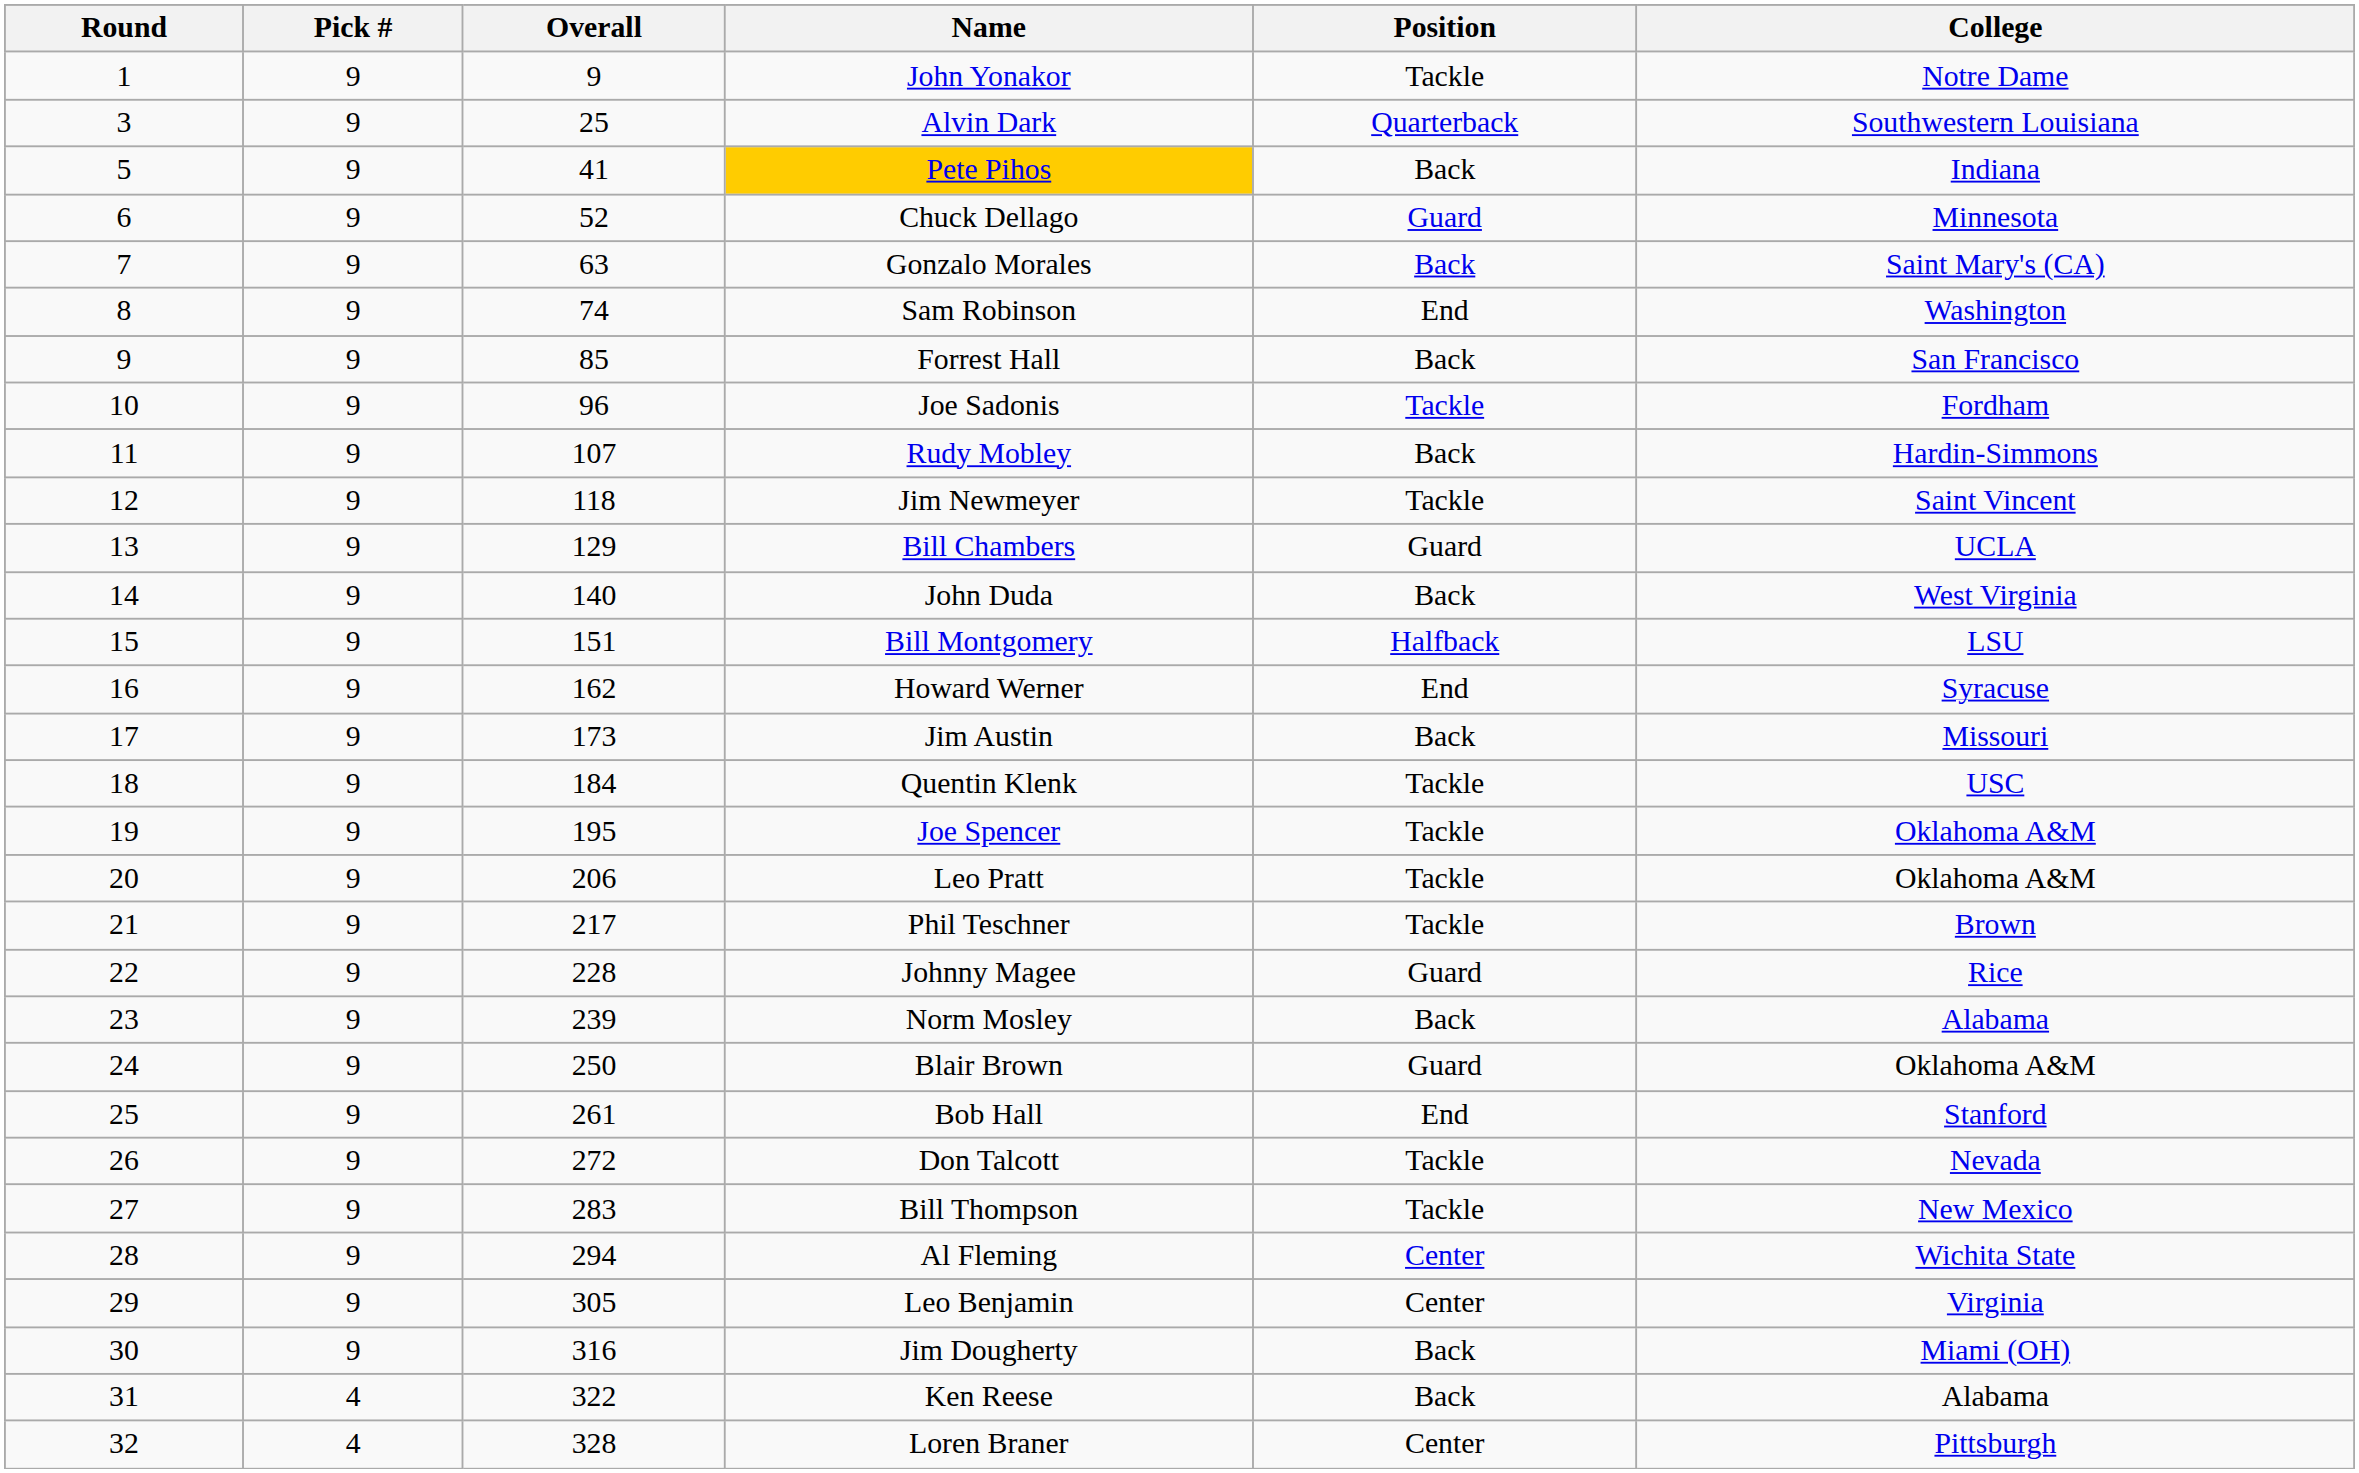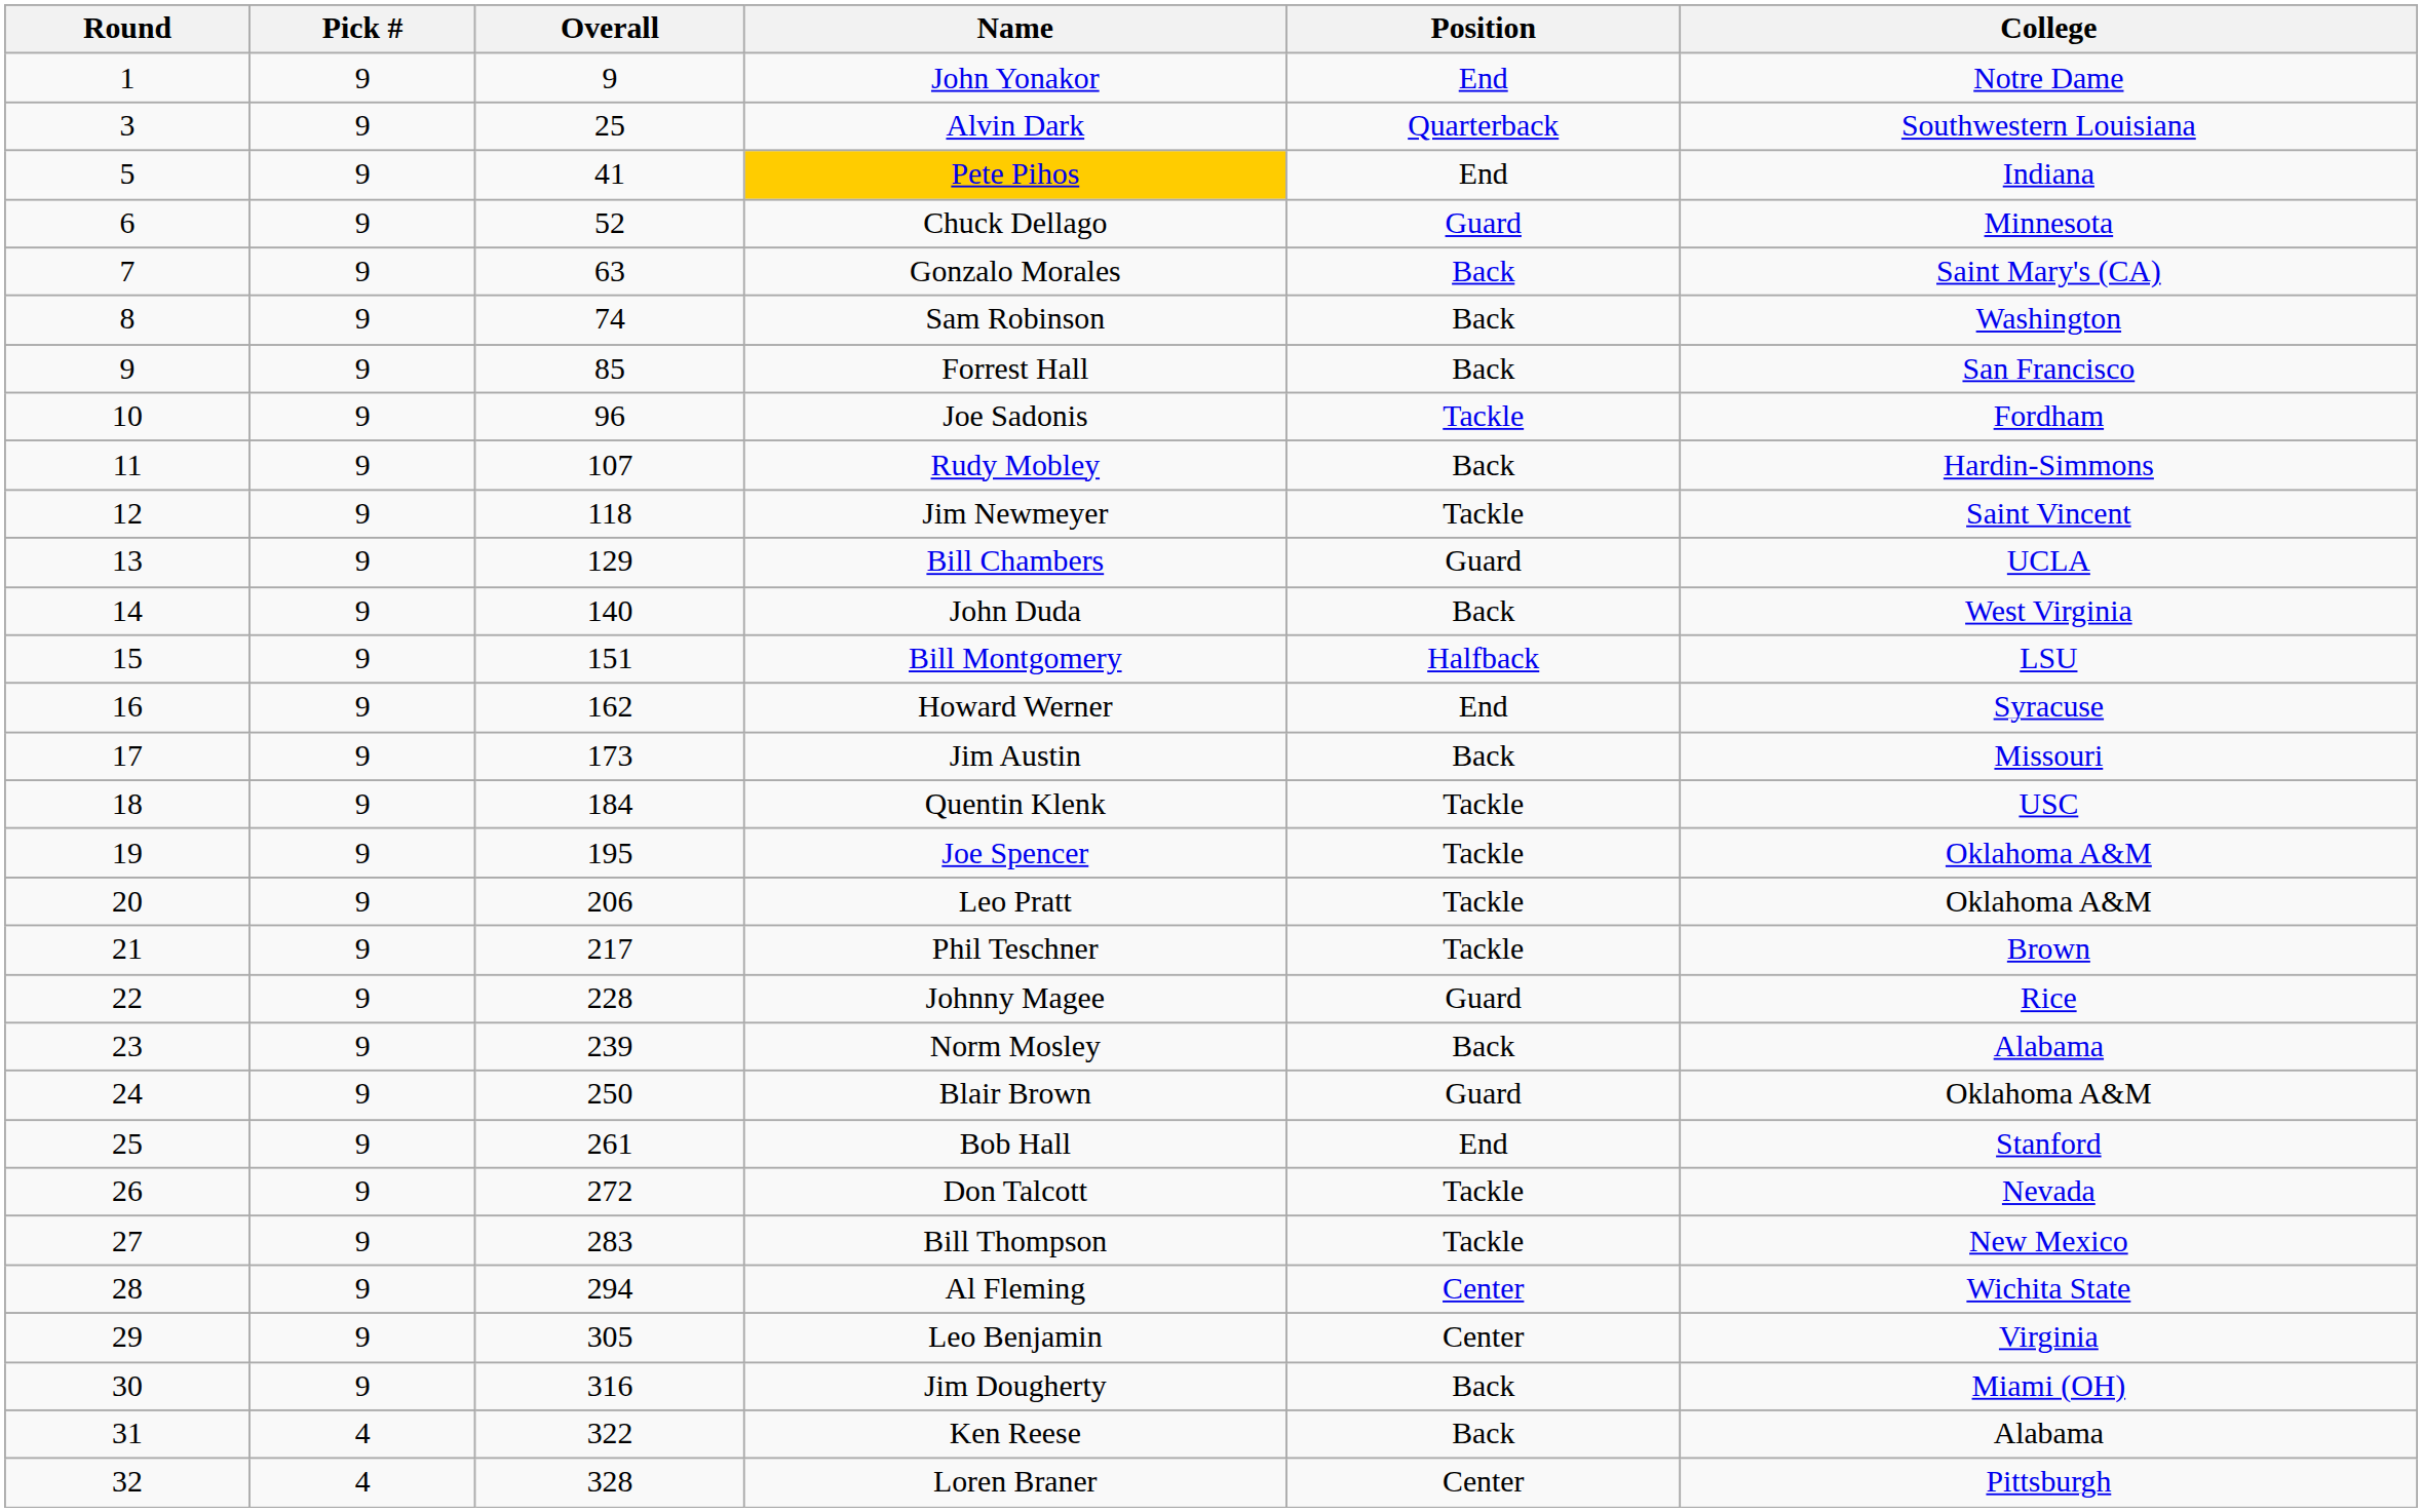 <table class="wikitable sortable sortable" style="width: 100%; text-align:center">
 <tr>
 <th>Round</th>
 <th>Pick #</th>
 <th>Overall</th>
 <th>Name</th>
 <th>Position</th>
 <th>College</th>
 </tr>
 <tr>
 <td>1</td>
 <td>9</td>
 <td>9</td>
 <td><a href='#'>John Yonakor</a></td>
-<td>Tackle</td>
+<td><a href='#'>End</a></td>
 <td><a href='#'>Notre Dame</a></td>
 </tr>
 <tr>
 <td>3</td>
 <td>9</td>
 <td>25</td>
 <td><a href='#'>Alvin Dark</a></td>
 <td><a href='#'>Quarterback</a></td>
 <td><a href='#'>Southwestern Louisiana</a></td>
 </tr>
 <tr>
 <td>5</td>
 <td>9</td>
 <td>41</td>
 <td bgcolor=#FFCC00><a href='#'>Pete Pihos</a></td>
-<td>Back</td>
+<td>End</td>
 <td><a href='#'>Indiana</a></td>
 </tr>
 <tr>
 <td>6</td>
 <td>9</td>
 <td>52</td>
 <td>Chuck Dellago</td>
 <td><a href='#'>Guard</a></td>
 <td><a href='#'>Minnesota</a></td>
 </tr>
 <tr>
 <td>7</td>
 <td>9</td>
 <td>63</td>
 <td>Gonzalo Morales</td>
 <td><a href='#'>Back</a></td>
 <td><a href='#'>Saint Mary's (CA)</a></td>
 </tr>
 <tr>
 <td>8</td>
 <td>9</td>
 <td>74</td>
 <td>Sam Robinson</td>
-<td>End</td>
+<td>Back</td>
 <td><a href='#'>Washington</a></td>
 </tr>
 <tr>
 <td>9</td>
 <td>9</td>
 <td>85</td>
 <td>Forrest Hall</td>
 <td>Back</td>
 <td><a href='#'>San Francisco</a></td>
 </tr>
 <tr>
 <td>10</td>
 <td>9</td>
 <td>96</td>
 <td>Joe Sadonis</td>
 <td><a href='#'>Tackle</a></td>
 <td><a href='#'>Fordham</a></td>
 </tr>
 <tr>
 <td>11</td>
 <td>9</td>
 <td>107</td>
 <td><a href='#'>Rudy Mobley</a></td>
 <td>Back</td>
 <td><a href='#'>Hardin-Simmons</a></td>
 </tr>
 <tr>
 <td>12</td>
 <td>9</td>
 <td>118</td>
 <td>Jim Newmeyer</td>
 <td>Tackle</td>
 <td><a href='#'>Saint Vincent</a></td>
 </tr>
 <tr>
 <td>13</td>
 <td>9</td>
 <td>129</td>
 <td><a href='#'>Bill Chambers</a></td>
 <td>Guard</td>
 <td><a href='#'>UCLA</a></td>
 </tr>
 <tr>
 <td>14</td>
 <td>9</td>
 <td>140</td>
 <td>John Duda</td>
 <td>Back</td>
 <td><a href='#'>West Virginia</a></td>
 </tr>
 <tr>
 <td>15</td>
 <td>9</td>
 <td>151</td>
 <td><a href='#'>Bill Montgomery</a></td>
 <td><a href='#'>Halfback</a></td>
 <td><a href='#'>LSU</a></td>
 </tr>
 <tr>
 <td>16</td>
 <td>9</td>
 <td>162</td>
 <td>Howard Werner</td>
 <td>End</td>
 <td><a href='#'>Syracuse</a></td>
 </tr>
 <tr>
 <td>17</td>
 <td>9</td>
 <td>173</td>
 <td>Jim Austin</td>
 <td>Back</td>
 <td><a href='#'>Missouri</a></td>
 </tr>
 <tr>
 <td>18</td>
 <td>9</td>
 <td>184</td>
 <td>Quentin Klenk</td>
 <td>Tackle</td>
 <td><a href='#'>USC</a></td>
 </tr>
 <tr>
 <td>19</td>
 <td>9</td>
 <td>195</td>
 <td><a href='#'>Joe Spencer</a></td>
 <td>Tackle</td>
 <td><a href='#'>Oklahoma A&M</a></td>
 </tr>
 <tr>
 <td>20</td>
 <td>9</td>
 <td>206</td>
 <td>Leo Pratt</td>
 <td>Tackle</td>
 <td>Oklahoma A&M</td>
 </tr>
 <tr>
 <td>21</td>
 <td>9</td>
 <td>217</td>
 <td>Phil Teschner</td>
 <td>Tackle</td>
 <td><a href='#'>Brown</a></td>
 </tr>
 <tr>
 <td>22</td>
 <td>9</td>
 <td>228</td>
 <td>Johnny Magee</td>
 <td>Guard</td>
 <td><a href='#'>Rice</a></td>
 </tr>
 <tr>
 <td>23</td>
 <td>9</td>
 <td>239</td>
 <td>Norm Mosley</td>
 <td>Back</td>
 <td><a href='#'>Alabama</a></td>
 </tr>
 <tr>
 <td>24</td>
 <td>9</td>
 <td>250</td>
 <td>Blair Brown</td>
 <td>Guard</td>
 <td>Oklahoma A&M</td>
 </tr>
 <tr>
 <td>25</td>
 <td>9</td>
 <td>261</td>
 <td>Bob Hall</td>
 <td>End</td>
 <td><a href='#'>Stanford</a></td>
 </tr>
 <tr>
 <td>26</td>
 <td>9</td>
 <td>272</td>
 <td>Don Talcott</td>
 <td>Tackle</td>
 <td><a href='#'>Nevada</a></td>
 </tr>
 <tr>
 <td>27</td>
 <td>9</td>
 <td>283</td>
 <td>Bill Thompson</td>
 <td>Tackle</td>
 <td><a href='#'>New Mexico</a></td>
 </tr>
 <tr>
 <td>28</td>
 <td>9</td>
 <td>294</td>
 <td>Al Fleming</td>
 <td><a href='#'>Center</a></td>
 <td><a href='#'>Wichita State</a></td>
 </tr>
 <tr>
 <td>29</td>
 <td>9</td>
 <td>305</td>
 <td>Leo Benjamin</td>
 <td>Center</td>
 <td><a href='#'>Virginia</a></td>
 </tr>
 <tr>
 <td>30</td>
 <td>9</td>
 <td>316</td>
 <td>Jim Dougherty</td>
 <td>Back</td>
 <td><a href='#'>Miami (OH)</a></td>
 </tr>
 <tr>
 <td>31</td>
 <td>4</td>
 <td>322</td>
 <td>Ken Reese</td>
 <td>Back</td>
 <td>Alabama</td>
 </tr>
 <tr>
 <td>32</td>
 <td>4</td>
 <td>328</td>
 <td>Loren Braner</td>
 <td>Center</td>
 <td><a href='#'>Pittsburgh</a></td>
 </tr>
 </table>
